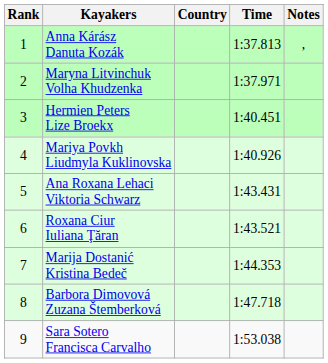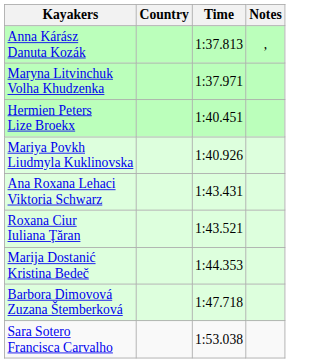 <table class="wikitable" style="text-align:center">
 <tr>
-<th>Rank</th>
 <th>Kayakers</th>
 <th>Country</th>
 <th>Time</th>
 <th>Notes</th>
 </tr>
 <tr bgcolor=bbffbb>
-<td>1</td>
 <td align=left><a href='#'>Anna Kárász</a><br><a href='#'>Danuta Kozák</a></td>
 <td align=left></td>
 <td>1:37.813</td>
 <td>, <strong></strong></td>
 </tr>
 <tr bgcolor=bbffbb>
-<td>2</td>
 <td align=left><a href='#'>Maryna Litvinchuk</a><br><a href='#'>Volha Khudzenka</a></td>
 <td align=left></td>
 <td>1:37.971</td>
 <td></td>
 </tr>
 <tr bgcolor=bbffbb>
-<td>3</td>
 <td align=left><a href='#'>Hermien Peters</a><br><a href='#'>Lize Broekx</a></td>
 <td align=left></td>
 <td>1:40.451</td>
 <td></td>
 </tr>
 <tr bgcolor=ddffdd>
-<td>4</td>
 <td align=left><a href='#'>Mariya Povkh</a><br><a href='#'>Liudmyla Kuklinovska</a></td>
 <td align=left></td>
 <td>1:40.926</td>
 <td></td>
 </tr>
 <tr bgcolor=ddffdd>
-<td>5</td>
 <td align=left><a href='#'>Ana Roxana Lehaci</a><br><a href='#'>Viktoria Schwarz</a></td>
 <td align=left></td>
 <td>1:43.431</td>
 <td></td>
 </tr>
 <tr bgcolor=ddffdd>
-<td>6</td>
 <td align=left><a href='#'>Roxana Ciur</a><br><a href='#'>Iuliana Ţăran</a></td>
 <td align=left></td>
 <td>1:43.521</td>
 <td></td>
 </tr>
 <tr bgcolor=ddffdd>
-<td>7</td>
 <td align=left><a href='#'>Marija Dostanić</a><br><a href='#'>Kristina Bedeč</a></td>
 <td align=left></td>
 <td>1:44.353</td>
 <td></td>
 </tr>
 <tr bgcolor=ddffdd>
-<td>8</td>
 <td align=left><a href='#'>Barbora Dimovová</a><br><a href='#'>Zuzana Štemberková</a></td>
 <td align=left></td>
 <td>1:47.718</td>
 <td></td>
 </tr>
 <tr>
-<td>9</td>
 <td align=left><a href='#'>Sara Sotero</a><br><a href='#'>Francisca Carvalho</a></td>
 <td align=left></td>
 <td>1:53.038</td>
 <td></td>
 </tr>
 </table>
